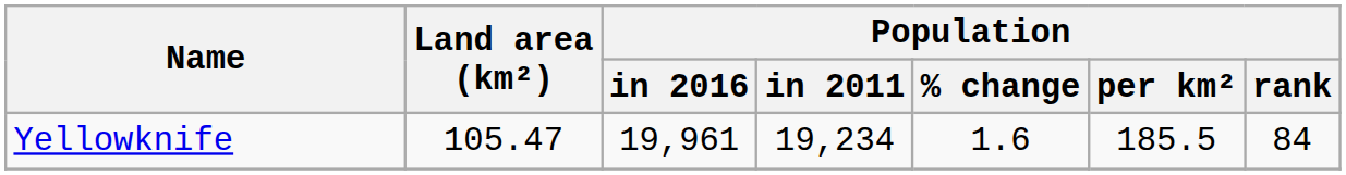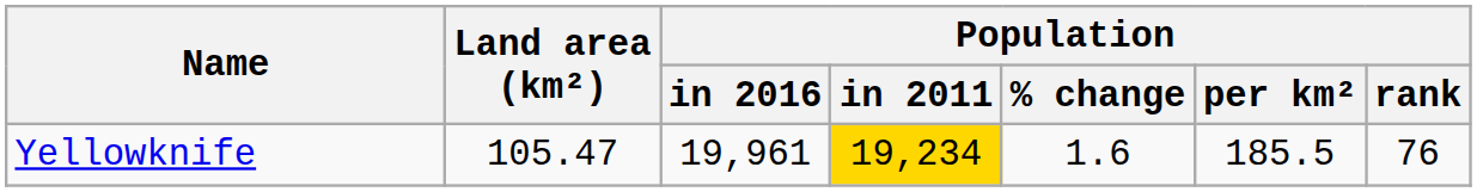 <table class="wikitable" style="text-align:center;">
 <tr>
 <th rowspan="2" width="150px">Name</th>
 <th rowspan="2">Land area<br>(km²)</th>
 <th colspan="5">Population</th>
 </tr>
 <tr>
 <th>in 2016</th>
 <th>in 2011</th>
 <th>% change</th>
 <th>per km²</th>
 <th>rank</th>
 </tr>
 <tr>
 <td align="left"><a href='#'>Yellowknife</a></td>
 <td>105.47</td>
 <td>19,961</td>
-<td>19,234</td>
+<td style="background: gold;">19,234</td>
 <td>1.6</td>
 <td>185.5</td>
-<td>84</td>
+<td>76</td>
 </tr>
 </table>
